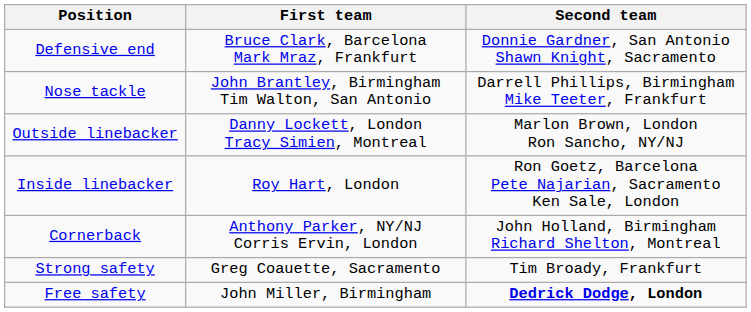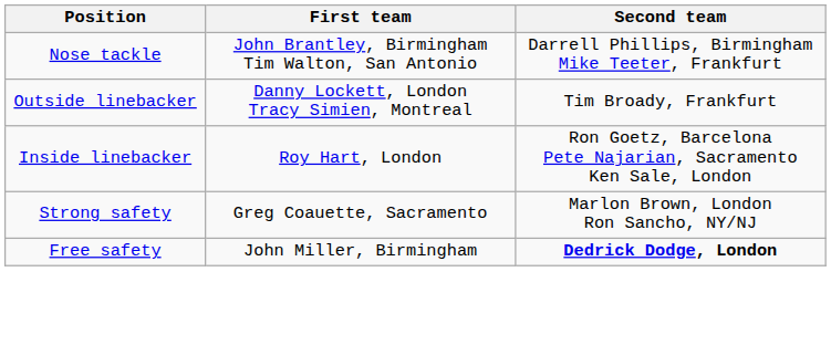 <table class="wikitable" style="font-size:95%; text-align:center">
 <tr>
 <th width="140">Position</th>
 <th width="220">First team</th>
 <th width="220">Second team</th>
-</tr>
-<tr>
-<td><a href='#'>Defensive end</a></td>
-<td><a href='#'>Bruce Clark</a>, Barcelona<br><a href='#'>Mark Mraz</a>, Frankfurt</td>
-<td><a href='#'>Donnie Gardner</a>, San Antonio<br><a href='#'>Shawn Knight</a>, Sacramento</td>
 </tr>
 <tr>
 <td><a href='#'>Nose tackle</a></td>
 <td><a href='#'>John Brantley</a>, Birmingham<br>Tim Walton, San Antonio</td>
 <td>Darrell Phillips, Birmingham<br><a href='#'>Mike Teeter</a>, Frankfurt</td>
 </tr>
 <tr>
 <td><a href='#'>Outside linebacker</a></td>
 <td><a href='#'>Danny Lockett</a>, London<br><a href='#'>Tracy Simien</a>, Montreal</td>
-<td>Marlon Brown, London<br>Ron Sancho, NY/NJ</td>
+<td>Tim Broady, Frankfurt</td>
 </tr>
 <tr>
 <td><a href='#'>Inside linebacker</a></td>
 <td><a href='#'>Roy Hart</a>, London</td>
 <td>Ron Goetz, Barcelona<br><a href='#'>Pete Najarian</a>, Sacramento<br>Ken Sale, London</td>
 </tr>
 <tr>
-<td><a href='#'>Cornerback</a></td>
-<td><a href='#'>Anthony Parker</a>, NY/NJ<br>Corris Ervin, London</td>
-<td>John Holland, Birmingham<br><a href='#'>Richard Shelton</a>, Montreal</td>
-</tr>
-<tr>
 <td><a href='#'>Strong safety</a></td>
 <td>Greg Coauette, Sacramento</td>
-<td>Tim Broady, Frankfurt</td>
+<td>Marlon Brown, London<br>Ron Sancho, NY/NJ</td>
 </tr>
 <tr>
 <td><a href='#'>Free safety</a></td>
 <td>John Miller, Birmingham</td>
 <td><strong><a href='#'>Dedrick Dodge</a>, London</strong></td>
 </tr>
 </table>
